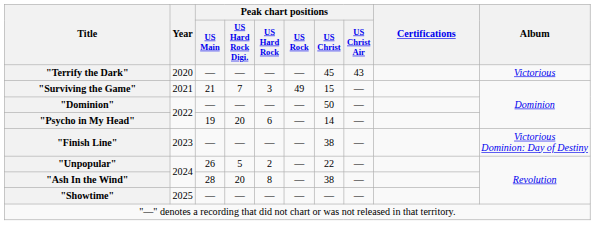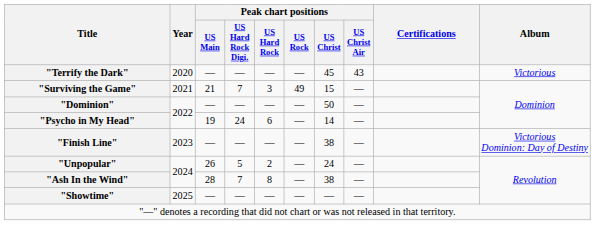 <table class="wikitable plainrowheaders" style="text-align:center;">
 <tr>
 <th rowspan="2" scope="col" style="width:16em;">Title</th>
 <th rowspan="2" scope="col">Year</th>
 <th colspan="6">Peak chart positions</th>
 <th rowspan="2" scope="col" style="width:10em;"><a href='#'>Certifications</a></th>
 <th rowspan="2" scope="col">Album</th>
 </tr>
 <tr>
 <th scope="col" style="width:3em;font-size:85%;"><a href='#'>US<br>Main</a><br></th>
 <th scope="col" style="width:3em;font-size:85%;"><a href='#'>US<br>Hard<br>Rock<br>Digi.</a></th>
 <th scope="col" style="width:3em;font-size:85%;"><a href='#'>US<br>Hard<br>Rock</a></th>
 <th scope="col" style="width:3em;font-size:85%;"><a href='#'>US<br>Rock</a><br></th>
 <th scope="col" style="width:3em;font-size:85%;"><a href='#'>US<br>Christ</a><br></th>
 <th scope="col" style="width:3em;font-size:85%;"><a href='#'>US<br>Christ<br>Air</a><br></th>
 </tr>
 <tr>
 <th scope="row">"Terrify the Dark"</th>
 <td>2020</td>
 <td>—</td>
 <td>—</td>
 <td>—</td>
 <td>—</td>
 <td>45</td>
 <td>43</td>
 <td></td>
 <td><em><a href='#'>Victorious</a></em></td>
 </tr>
 <tr>
 <th scope="row">"Surviving the Game"</th>
 <td>2021</td>
 <td>21</td>
 <td>7</td>
 <td>3</td>
 <td>49</td>
 <td>15</td>
 <td>—</td>
 <td></td>
 <td rowspan="3"><em><a href='#'>Dominion</a></em></td>
 </tr>
 <tr>
 <th scope="row">"Dominion"</th>
 <td rowspan="2">2022</td>
 <td>—</td>
 <td>—</td>
 <td>—</td>
 <td>—</td>
 <td>50</td>
 <td>—</td>
 <td></td>
 </tr>
 <tr>
 <th scope="row">"Psycho in My Head"</th>
 <td>19</td>
-<td>20</td>
+<td>24</td>
 <td>6</td>
 <td>—</td>
 <td>14</td>
 <td>—</td>
 <td></td>
 </tr>
 <tr>
 <th scope="row">"Finish Line" </th>
 <td>2023</td>
 <td>—</td>
 <td>—</td>
 <td>—</td>
 <td>—</td>
 <td>38</td>
 <td>—</td>
 <td></td>
 <td><em><a href='#'>Victorious</a></em><br><em><a href='#'>Dominion: Day of Destiny</a></em></td>
 </tr>
 <tr>
 <th scope="row">"Unpopular"</th>
 <td rowspan="2">2024</td>
 <td>26</td>
 <td>5</td>
 <td>2</td>
 <td>—</td>
-<td>22</td>
+<td>24</td>
 <td>—</td>
 <td></td>
 <td rowspan="3"><em><a href='#'>Revolution</a></em></td>
 </tr>
 <tr>
 <th scope="row">"Ash In the Wind"</th>
 <td>28</td>
-<td>20</td>
+<td>7</td>
 <td>8</td>
 <td>—</td>
 <td>38</td>
 <td>—</td>
 <td></td>
 </tr>
 <tr>
 <th scope="row">"Showtime"</th>
 <td>2025</td>
 <td>—</td>
 <td>—</td>
 <td>—</td>
 <td>—</td>
 <td>—</td>
 <td>—</td>
 <td></td>
 </tr>
 <tr>
 <td colspan="10">"—" denotes a recording that did not chart or was not released in that territory.</td>
 </tr>
 </table>
